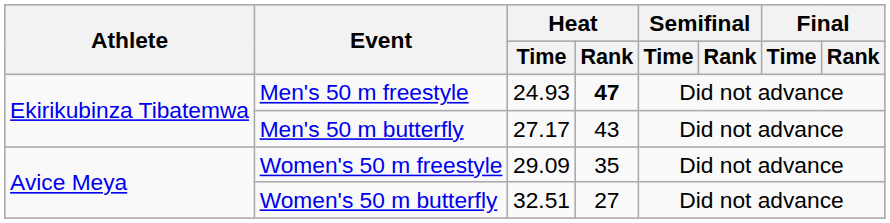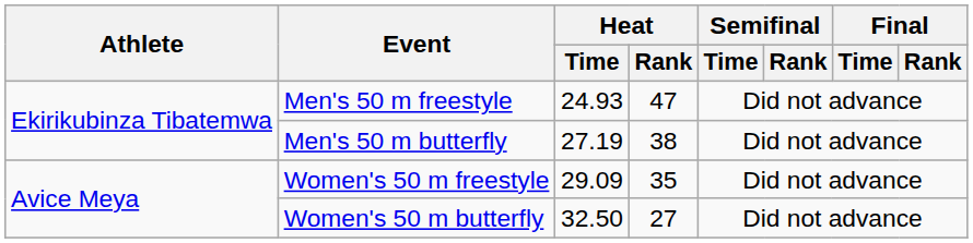 <table class=wikitable style=font-size:90%>
 <tr>
 <th rowspan=2>Athlete</th>
 <th rowspan=2>Event</th>
 <th colspan=2>Heat</th>
 <th colspan=2>Semifinal</th>
 <th colspan=2>Final</th>
 </tr>
 <tr style=font-size:95%>
 <th>Time</th>
 <th>Rank</th>
 <th>Time</th>
 <th>Rank</th>
 <th>Time</th>
 <th>Rank</th>
 </tr>
 <tr align=center>
 <td align=left rowspan=2><a href='#'>Ekirikubinza Tibatemwa</a></td>
 <td align=left><a href='#'>Men's 50 m freestyle</a></td>
 <td>24.93</td>
-<td><strong>47</strong></td>
+<td>47</td>
 <td colspan=4>Did not advance</td>
 </tr>
 <tr align=center>
 <td align=left><a href='#'>Men's 50 m butterfly</a></td>
-<td>27.17</td>
-<td>43</td>
+<td>27.19</td>
+<td>38</td>
 <td colspan=4>Did not advance</td>
 </tr>
 <tr align=center>
 <td align=left rowspan=2><a href='#'>Avice Meya</a></td>
 <td align=left><a href='#'>Women's 50 m freestyle</a></td>
 <td>29.09</td>
 <td>35</td>
 <td colspan=4>Did not advance</td>
 </tr>
 <tr align=center>
 <td align=left><a href='#'>Women's 50 m butterfly</a></td>
-<td>32.51</td>
+<td>32.50</td>
 <td>27</td>
 <td colspan=4>Did not advance</td>
 </tr>
 </table>
